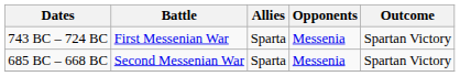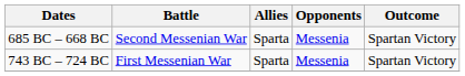 <table class="wikitable sortable">
 <tr>
 <th>Dates</th>
 <th>Battle</th>
 <th>Allies</th>
 <th>Opponents</th>
 <th>Outcome</th>
 </tr>
 <tr>
+<td>685 BC – 668 BC</td>
+<td><a href='#'>Second Messenian War</a></td>
+<td>Sparta</td>
+<td><a href='#'>Messenia</a></td>
+<td>Spartan Victory</td>
+</tr>
+<tr>
 <td>743 BC – 724 BC</td>
 <td><a href='#'>First Messenian War</a></td>
 <td>Sparta</td>
 <td><a href='#'>Messenia</a></td>
 <td>Spartan Victory</td>
 </tr>
 <tr>
-<td>685 BC – 668 BC</td>
-<td><a href='#'>Second Messenian War</a></td>
-<td>Sparta</td>
-<td><a href='#'>Messenia</a></td>
-<td>Spartan Victory</td>
-</tr>
-<tr>
 </tr>
 </table>
